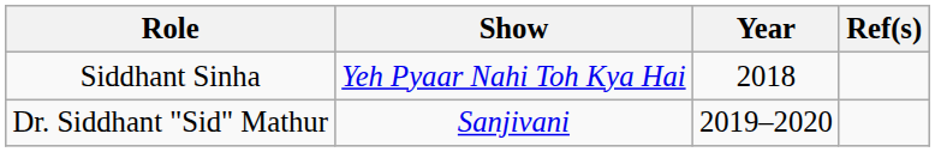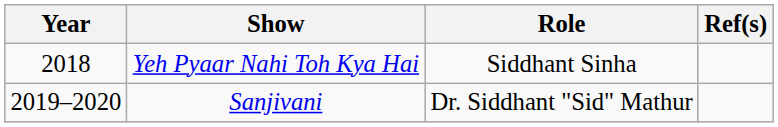 <table class="wikitable sortable" style="text-align:center;">
 <tr>
+<th>Year</th>
+<th>Show</th>
 <th>Role</th>
-<th>Show</th>
-<th>Year</th>
 <th>Ref(s)</th>
 </tr>
 <tr>
+<td>2018</td>
+<td><em><a href='#'>Yeh Pyaar Nahi Toh Kya Hai</a></em></td>
 <td>Siddhant Sinha</td>
-<td><em><a href='#'>Yeh Pyaar Nahi Toh Kya Hai</a></em></td>
-<td>2018</td>
 <td></td>
 </tr>
 <tr>
+<td>2019–2020</td>
+<td><em><a href='#'>Sanjivani</a></em></td>
 <td>Dr. Siddhant "Sid" Mathur</td>
-<td><em><a href='#'>Sanjivani</a></em></td>
-<td>2019–2020</td>
 <td></td>
 </tr>
 </table>
